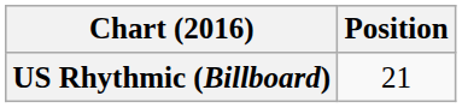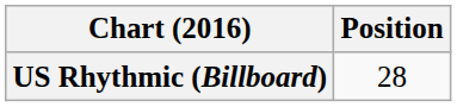 <table class="wikitable plainrowheaders" style="text-align:center;">
 <tr>
 <th scope="col">Chart (2016)</th>
 <th scope="col">Position</th>
 </tr>
 <tr>
 <th scope="row">US Rhythmic (<em>Billboard</em>)</th>
-<td>21</td>
+<td>28</td>
 </tr>
 </table>
